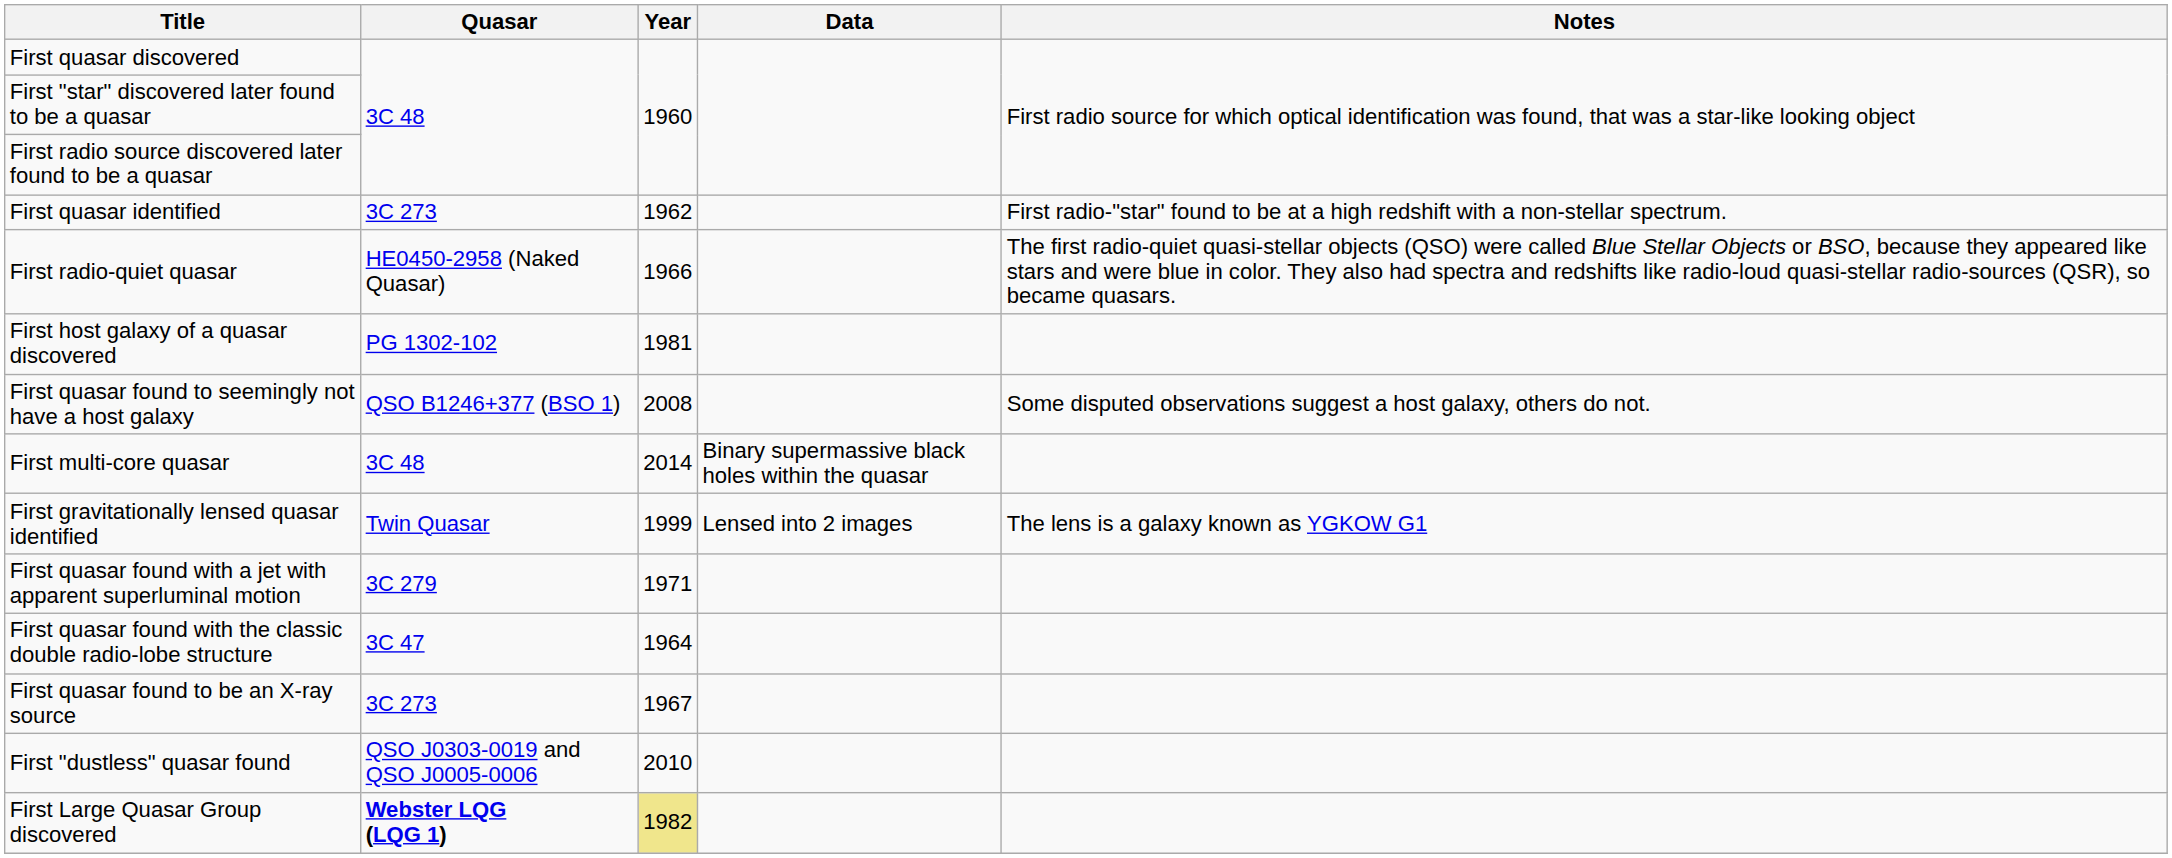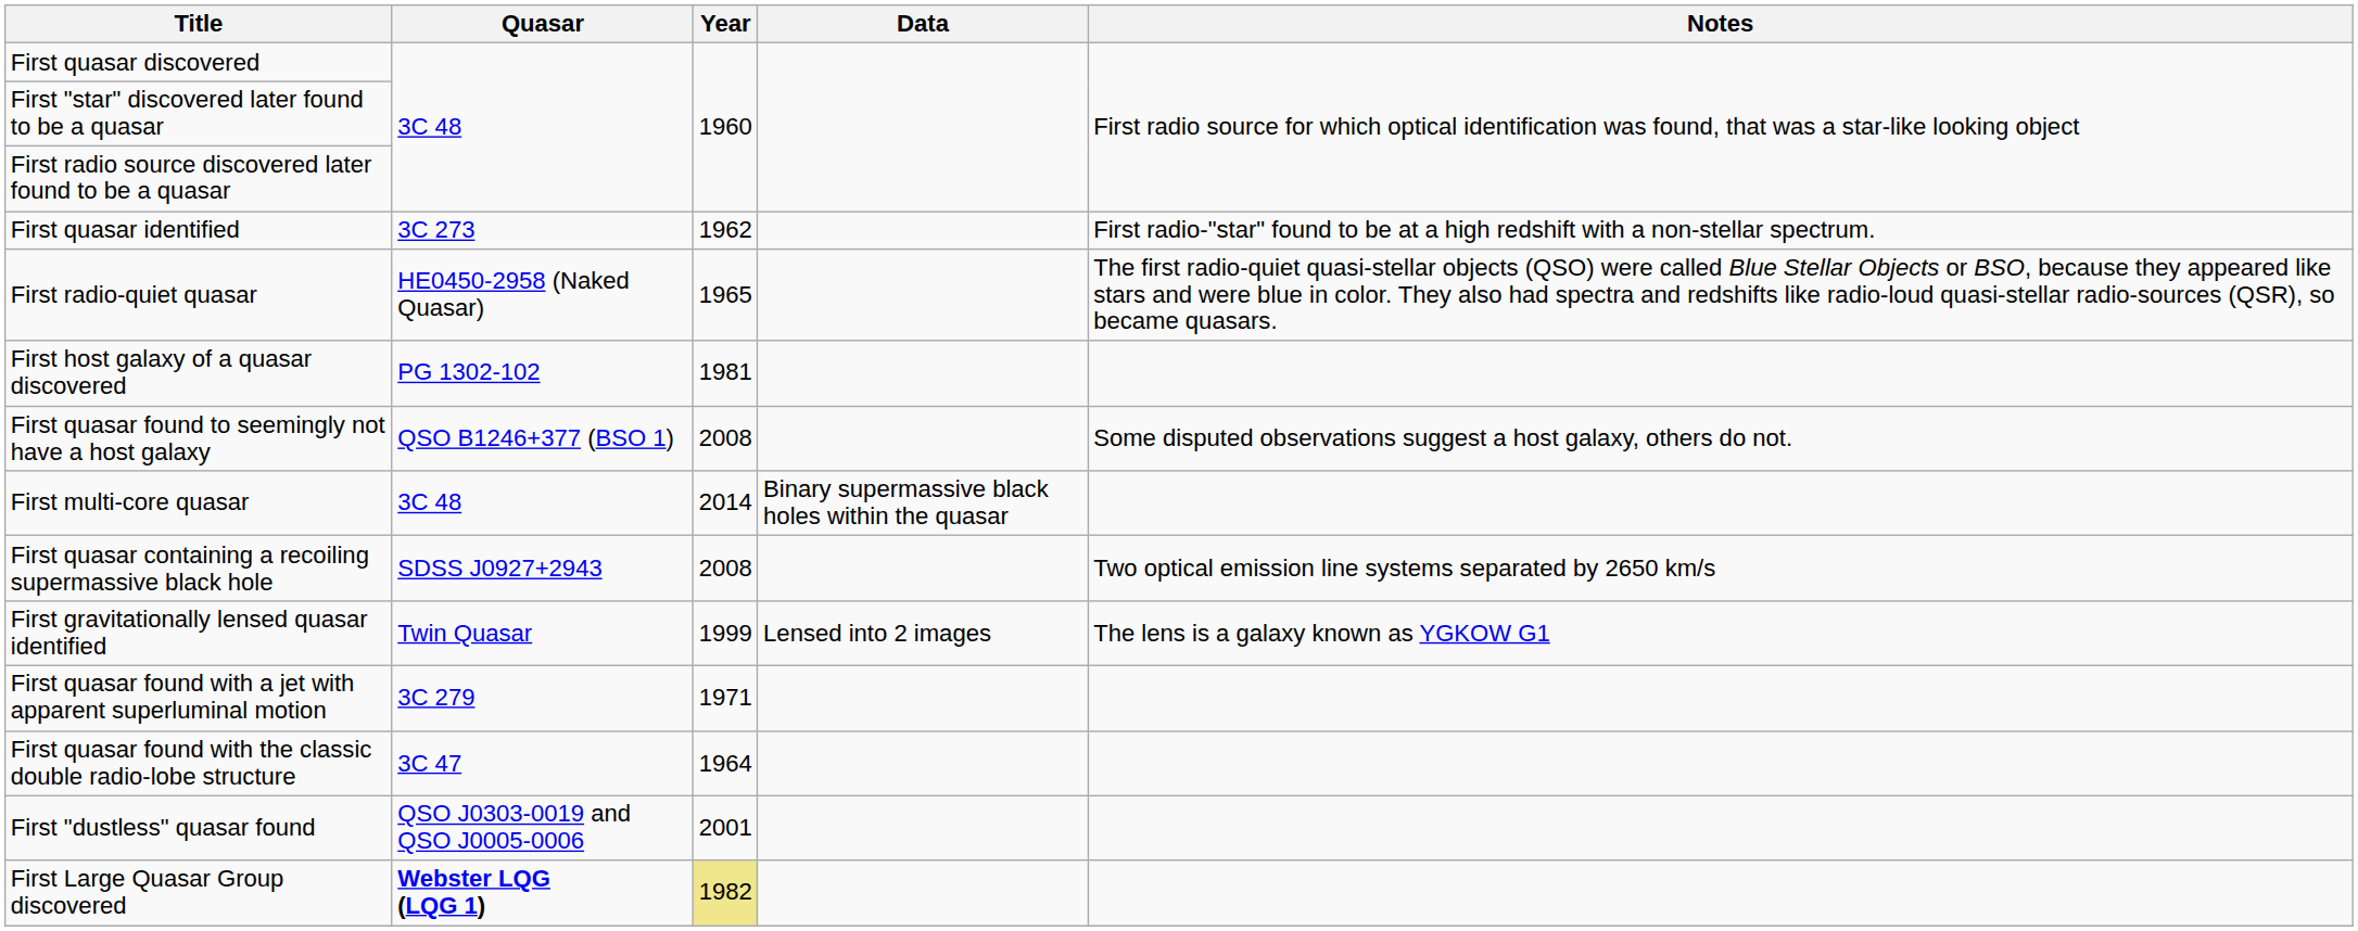 <table class="wikitable" border="1">
 <tr>
 <th>Title</th>
 <th>Quasar</th>
 <th>Year</th>
 <th>Data</th>
 <th>Notes</th>
 </tr>
 <tr>
 <td>First quasar discovered</td>
 <td rowspan="3"><a href='#'>3C 48</a></td>
 <td rowspan="3">1960</td>
 <td rowspan="3"></td>
 <td rowspan="3">First radio source for which optical identification was found, that was a star-like looking object</td>
 </tr>
 <tr>
 <td>First "star" discovered later found to be a quasar</td>
 </tr>
 <tr>
 <td>First radio source discovered later found to be a quasar</td>
 </tr>
 <tr>
 <td>First quasar identified</td>
 <td><a href='#'>3C 273</a></td>
 <td>1962</td>
 <td></td>
 <td>First radio-"star" found to be at a high redshift with a non-stellar spectrum.</td>
 </tr>
 <tr>
 <td>First radio-quiet quasar</td>
 <td><a href='#'>HE0450-2958</a> (Naked Quasar)</td>
-<td>1966</td>
+<td>1965</td>
 <td></td>
 <td>The first radio-quiet quasi-stellar objects (QSO) were called <em>Blue Stellar Objects</em> or <em>BSO</em>, because they appeared like stars and were blue in color. They also had spectra and redshifts like radio-loud quasi-stellar radio-sources (QSR), so became quasars.</td>
 </tr>
 <tr>
 <td>First host galaxy of a quasar discovered</td>
 <td><a href='#'>PG 1302-102</a></td>
 <td>1981</td>
 <td></td>
 <td></td>
 </tr>
 <tr>
 <td>First quasar found to seemingly not have a host galaxy</td>
 <td><a href='#'>QSO B1246+377</a> (<a href='#'>BSO 1</a>)</td>
 <td>2008</td>
 <td></td>
 <td>Some disputed observations suggest a host galaxy, others do not.</td>
 </tr>
 <tr>
 <td>First multi-core quasar</td>
 <td><a href='#'>3C 48</a></td>
 <td>2014</td>
 <td>Binary supermassive black holes within the quasar</td>
 <td></td>
 </tr>
 <tr>
+<td>First quasar containing a recoiling supermassive black hole</td>
+<td><a href='#'>SDSS J0927+2943</a></td>
+<td>2008</td>
+<td></td>
+<td>Two optical emission line systems separated by 2650 km/s</td>
+</tr>
+<tr>
 <td>First gravitationally lensed quasar identified</td>
 <td><a href='#'>Twin Quasar</a></td>
 <td>1999</td>
 <td>Lensed into 2 images</td>
 <td>The lens is a galaxy known as <a href='#'>YGKOW G1</a></td>
 </tr>
 <tr>
 <td>First quasar found with a jet with apparent superluminal motion</td>
 <td><a href='#'>3C 279</a></td>
 <td>1971</td>
 <td></td>
 <td></td>
 </tr>
 <tr>
 <td>First quasar found with the classic double radio-lobe structure</td>
 <td><a href='#'>3C 47</a></td>
 <td>1964</td>
 <td></td>
 <td></td>
 </tr>
 <tr>
-<td>First quasar found to be an X-ray source</td>
-<td><a href='#'>3C 273</a></td>
-<td>1967</td>
-<td></td>
-<td></td>
-</tr>
-<tr>
 <td>First "dustless" quasar found</td>
 <td><a href='#'>QSO J0303-0019</a> and <a href='#'>QSO J0005-0006</a></td>
-<td>2010</td>
+<td>2001</td>
 <td></td>
 <td></td>
 </tr>
 <tr>
 <td>First Large Quasar Group discovered</td>
 <td><strong><a href='#'>Webster LQG</a> <br> (<a href='#'>LQG 1</a>)</strong></td>
 <td style="background: khaki;">1982</td>
 <td></td>
 <td></td>
 </tr>
 <tr>
 </tr>
 </table>
